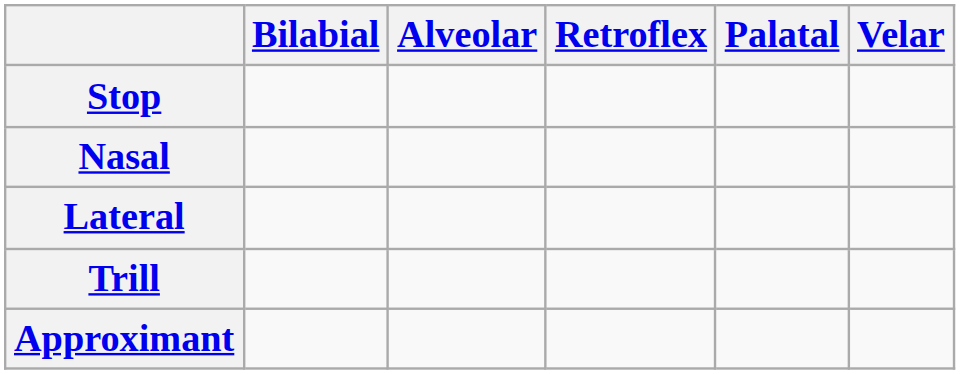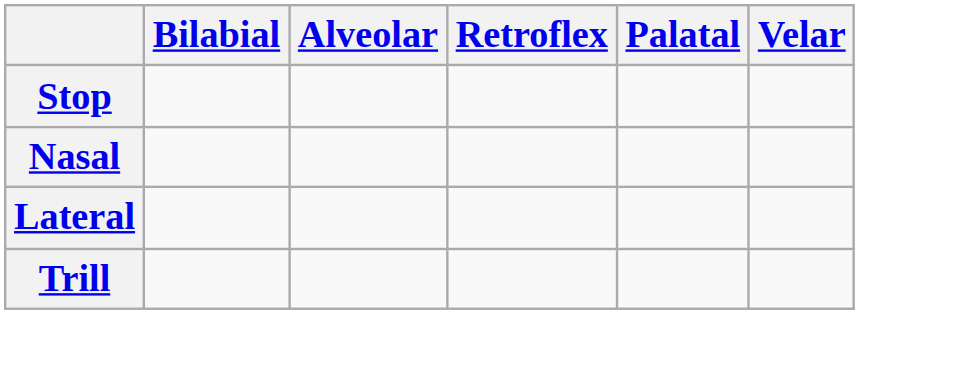 <table class="wikitable" style="text-align: center;">
 <tr>
 <th rowspan=1></th>
 <th><a href='#'>Bilabial</a></th>
 <th><a href='#'>Alveolar</a></th>
 <th><a href='#'>Retroflex</a></th>
 <th><a href='#'>Palatal</a></th>
 <th><a href='#'>Velar</a></th>
 </tr>
 <tr>
 <th><a href='#'>Stop</a></th>
 <td></td>
 <td></td>
 <td></td>
 <td></td>
 <td></td>
 </tr>
 <tr>
 <th><a href='#'>Nasal</a></th>
 <td></td>
 <td></td>
 <td></td>
 <td></td>
 <td></td>
 </tr>
 <tr>
 <th><a href='#'>Lateral</a></th>
 <td></td>
 <td></td>
 <td></td>
 <td></td>
 <td></td>
 </tr>
 <tr>
 <th><a href='#'>Trill</a></th>
 <td></td>
 <td></td>
 <td></td>
 <td></td>
 <td></td>
 </tr>
-<tr>
-<th><a href='#'>Approximant</a></th>
-<td></td>
-<td></td>
-<td></td>
-<td></td>
-<td></td>
-</tr>
 </table>
